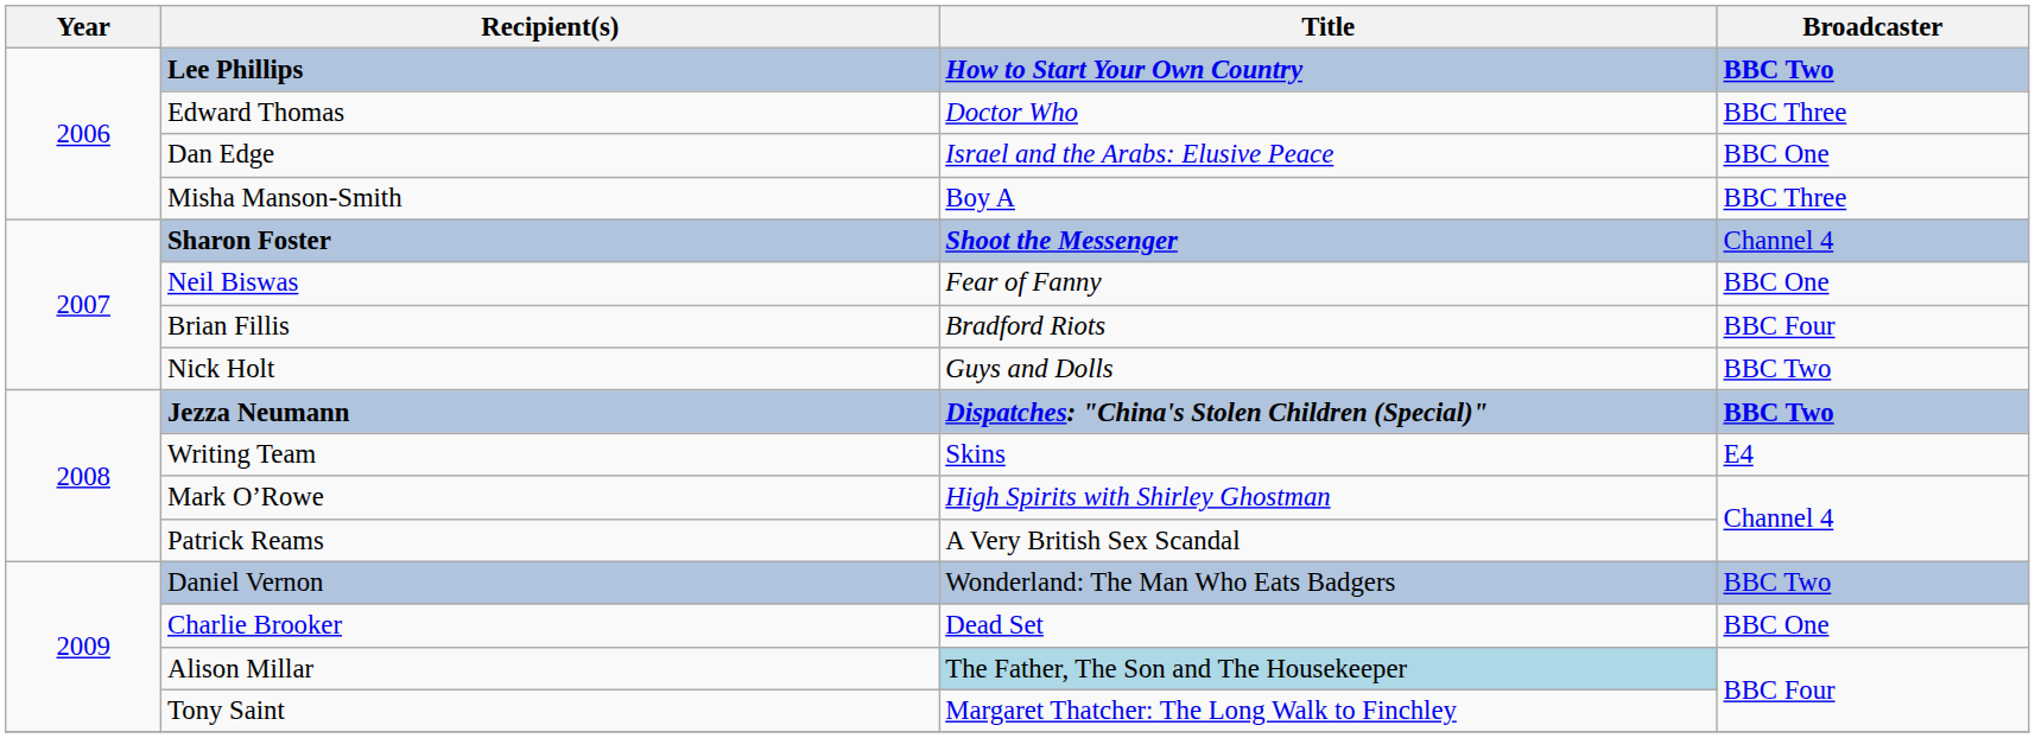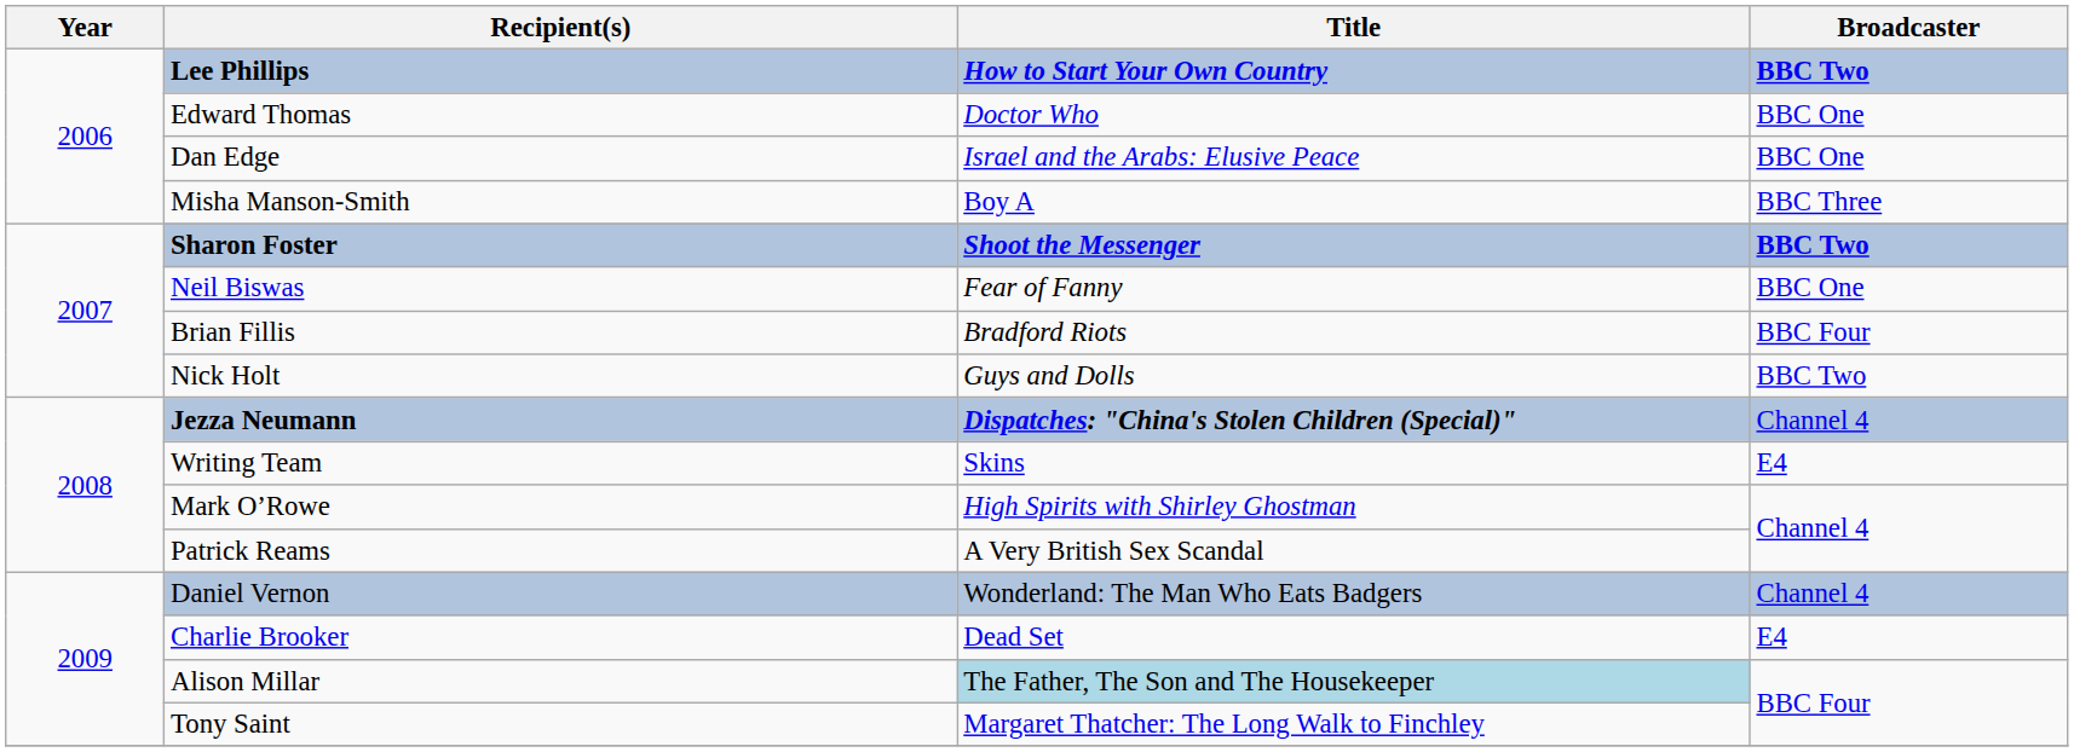 <table class="wikitable" width="95%">
 <tr>
 <th width=5%>Year</th>
 <th width=25%>Recipient(s)</th>
 <th width=25%>Title</th>
 <th width=10%>Broadcaster</th>
 </tr>
 <tr>
 <td rowspan="4" style="text-align:center;"><a href='#'>2006</a></td>
 <td style="background:#B0C4DE;"><strong>Lee Phillips</strong></td>
 <td style="background:#B0C4DE;"><strong><em><a href='#'>How to Start Your Own Country</a></em></strong></td>
 <td style="background:#B0C4DE;"><strong><a href='#'>BBC Two</a></strong></td>
 </tr>
 <tr>
 <td>Edward Thomas</td>
 <td><em><a href='#'>Doctor Who</a></em></td>
-<td><a href='#'>BBC Three</a></td>
+<td><a href='#'>BBC One</a></td>
 </tr>
 <tr>
 <td>Dan Edge</td>
 <td><em><a href='#'>Israel and the Arabs: Elusive Peace</a></em></td>
 <td><a href='#'>BBC One</a></td>
 </tr>
 <tr>
 <td>Misha Manson-Smith</td>
 <td></em><a href='#'>Boy A</a><em></td>
 <td><a href='#'>BBC Three</a></td>
 </tr>
 <tr>
 <td rowspan="4" style="text-align:center;"><a href='#'>2007</a></td>
 <td style="background:#B0C4DE;"><strong>Sharon Foster</strong></td>
 <td style="background:#B0C4DE;"><strong><em><a href='#'>Shoot the Messenger</a></em></strong></td>
-<td style="background:#B0C4DE;"></strong><a href='#'>Channel 4</a><strong></td>
+<td style="background:#B0C4DE;"><strong><a href='#'>BBC Two</a></strong></td>
 </tr>
 <tr>
 <td><a href='#'>Neil Biswas</a></td>
 <td><em>Fear of Fanny</em></td>
 <td><a href='#'>BBC One</a></td>
 </tr>
 <tr>
 <td>Brian Fillis</td>
 <td><em>Bradford Riots</em></td>
 <td><a href='#'>BBC Four</a></td>
 </tr>
 <tr>
 <td>Nick Holt</td>
 <td><em>Guys and Dolls</em></td>
 <td><a href='#'>BBC Two</a></td>
 </tr>
 <tr>
 <td rowspan="4" style="text-align:center;"><a href='#'>2008</a></td>
 <td style="background:#B0C4DE;"><strong>Jezza Neumann</strong></td>
 <td style="background:#B0C4DE;"><strong><em><a href='#'>Dispatches</a><em>: "China's Stolen Children (Special)"<strong></td>
-<td style="background:#B0C4DE;"><strong><a href='#'>BBC Two</a></strong></td>
+<td style="background:#B0C4DE;"></strong><a href='#'>Channel 4</a><strong></td>
 </tr>
 <tr>
 <td>Writing Team</td>
 <td></em><a href='#'>Skins</a><em></td>
 <td><a href='#'>E4</a></td>
 </tr>
 <tr>
 <td>Mark O’Rowe</td>
 <td><em><a href='#'>High Spirits with Shirley Ghostman</a></em></td>
 <td rowspan="2"><a href='#'>Channel 4</a></td>
 </tr>
 <tr>
 <td>Patrick Reams</td>
 <td></em>A Very British Sex Scandal<em></td>
 </tr>
 <tr>
 <td rowspan="4" style="text-align:center;"><a href='#'>2009</a></td>
 <td style="background:#B0C4DE;"></strong>Daniel Vernon<strong></td>
 <td style="background:#B0C4DE;"></em></strong>Wonderland: The Man Who Eats Badgers<strong><em></td>
-<td style="background:#B0C4DE;"></strong><a href='#'>BBC Two</a><strong></td>
+<td style="background:#B0C4DE;"></strong><a href='#'>Channel 4</a><strong></td>
 </tr>
 <tr>
 <td><a href='#'>Charlie Brooker</a></td>
 <td></em><a href='#'>Dead Set</a><em></td>
-<td><a href='#'>BBC One</a></td>
+<td><a href='#'>E4</a></td>
 </tr>
 <tr>
 <td>Alison Millar</td>
 <td style="background: lightblue;"></em>The Father, The Son and The Housekeeper<em></td>
 <td rowspan="2"><a href='#'>BBC Four</a></td>
 </tr>
 <tr>
 <td>Tony Saint</td>
 <td></em><a href='#'>Margaret Thatcher: The Long Walk to Finchley</a><em></td>
 </tr>
 <tr>
 </tr>
 </table>
